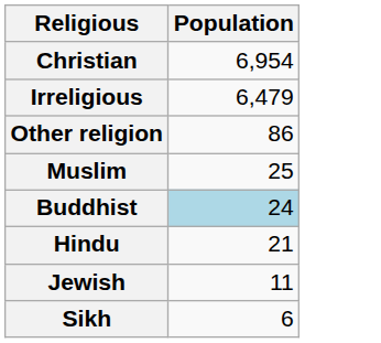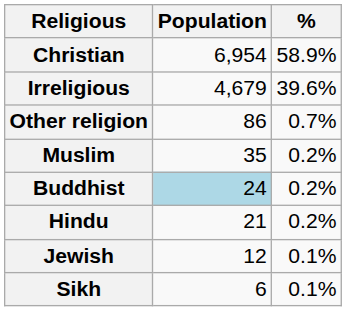 <table class="wikitable">
 <tr>
 <th scope="col">Religious</th>
 <th scope="col">Population</th>
+<th scope="col">%</th>
 </tr>
 <tr>
 <th scope="row">Christian</th>
 <td style="text-align:right;">6,954</td>
+<td style="text-align:right;">58.9%</td>
 </tr>
 <tr>
 <th scope="row">Irreligious</th>
-<td style="text-align:right;">6,479</td>
+<td style="text-align:right;">4,679</td>
+<td style="text-align:right;">39.6%</td>
 </tr>
 <tr>
 <th scope="row">Other religion</th>
 <td style="text-align:right;">86</td>
+<td style="text-align:right;">0.7%</td>
 </tr>
 <tr>
 <th scope="row">Muslim</th>
-<td style="text-align:right;">25</td>
+<td style="text-align:right;">35</td>
+<td style="text-align:right;">0.2%</td>
 </tr>
 <tr>
 <th scope="row">Buddhist</th>
 <td style="background: lightblue; text-align:right;">24</td>
+<td style="text-align:right;">0.2%</td>
 </tr>
 <tr>
 <th scope="row">Hindu</th>
 <td style="text-align:right;">21</td>
+<td style="text-align:right;">0.2%</td>
 </tr>
 <tr>
 <th scope="row">Jewish</th>
-<td style="text-align:right;">11</td>
+<td style="text-align:right;">12</td>
+<td style="text-align:right;">0.1%</td>
 </tr>
 <tr>
 <th scope="row">Sikh</th>
 <td style="text-align:right;">6</td>
+<td style="text-align:right;">0.1%</td>
 </tr>
 </table>
